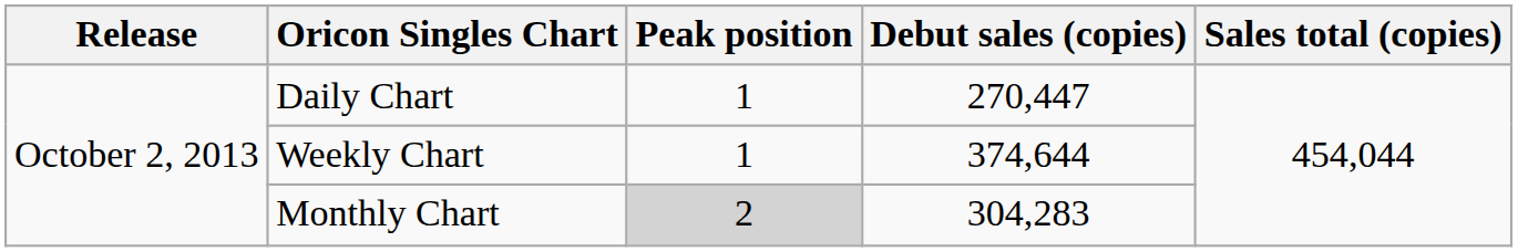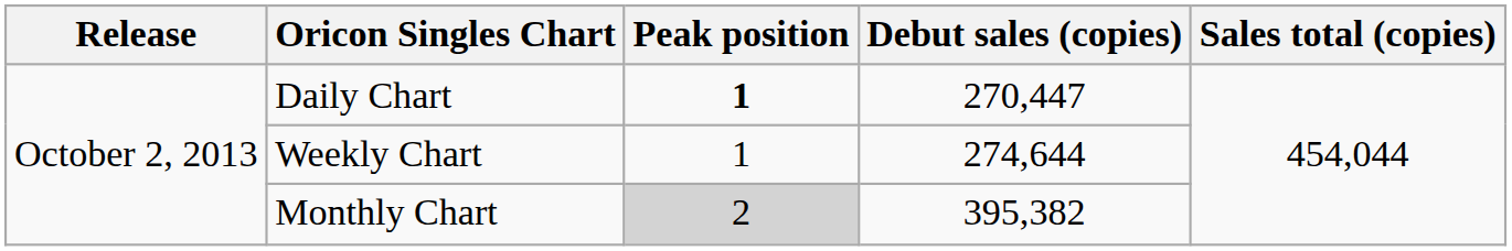 <table class="wikitable">
 <tr>
 <th>Release</th>
 <th>Oricon Singles Chart</th>
 <th>Peak position</th>
 <th>Debut sales (copies)</th>
 <th>Sales total (copies)</th>
 </tr>
 <tr>
 <td rowspan="3">October 2, 2013</td>
 <td>Daily Chart</td>
-<td style="text-align:center;">1</td>
+<td style="text-align:center;"><strong>1</strong></td>
 <td style="text-align:center;">270,447</td>
 <td style="text-align:center;" rowspan="3">454,044</td>
 </tr>
 <tr>
 <td>Weekly Chart</td>
 <td style="text-align:center;">1</td>
-<td style="text-align:center;">374,644</td>
+<td style="text-align:center;">274,644</td>
 </tr>
 <tr>
 <td>Monthly Chart</td>
 <td style="background: lightgrey; text-align:center;">2</td>
-<td style="text-align:center;">304,283</td>
+<td style="text-align:center;">395,382</td>
 </tr>
 </table>
